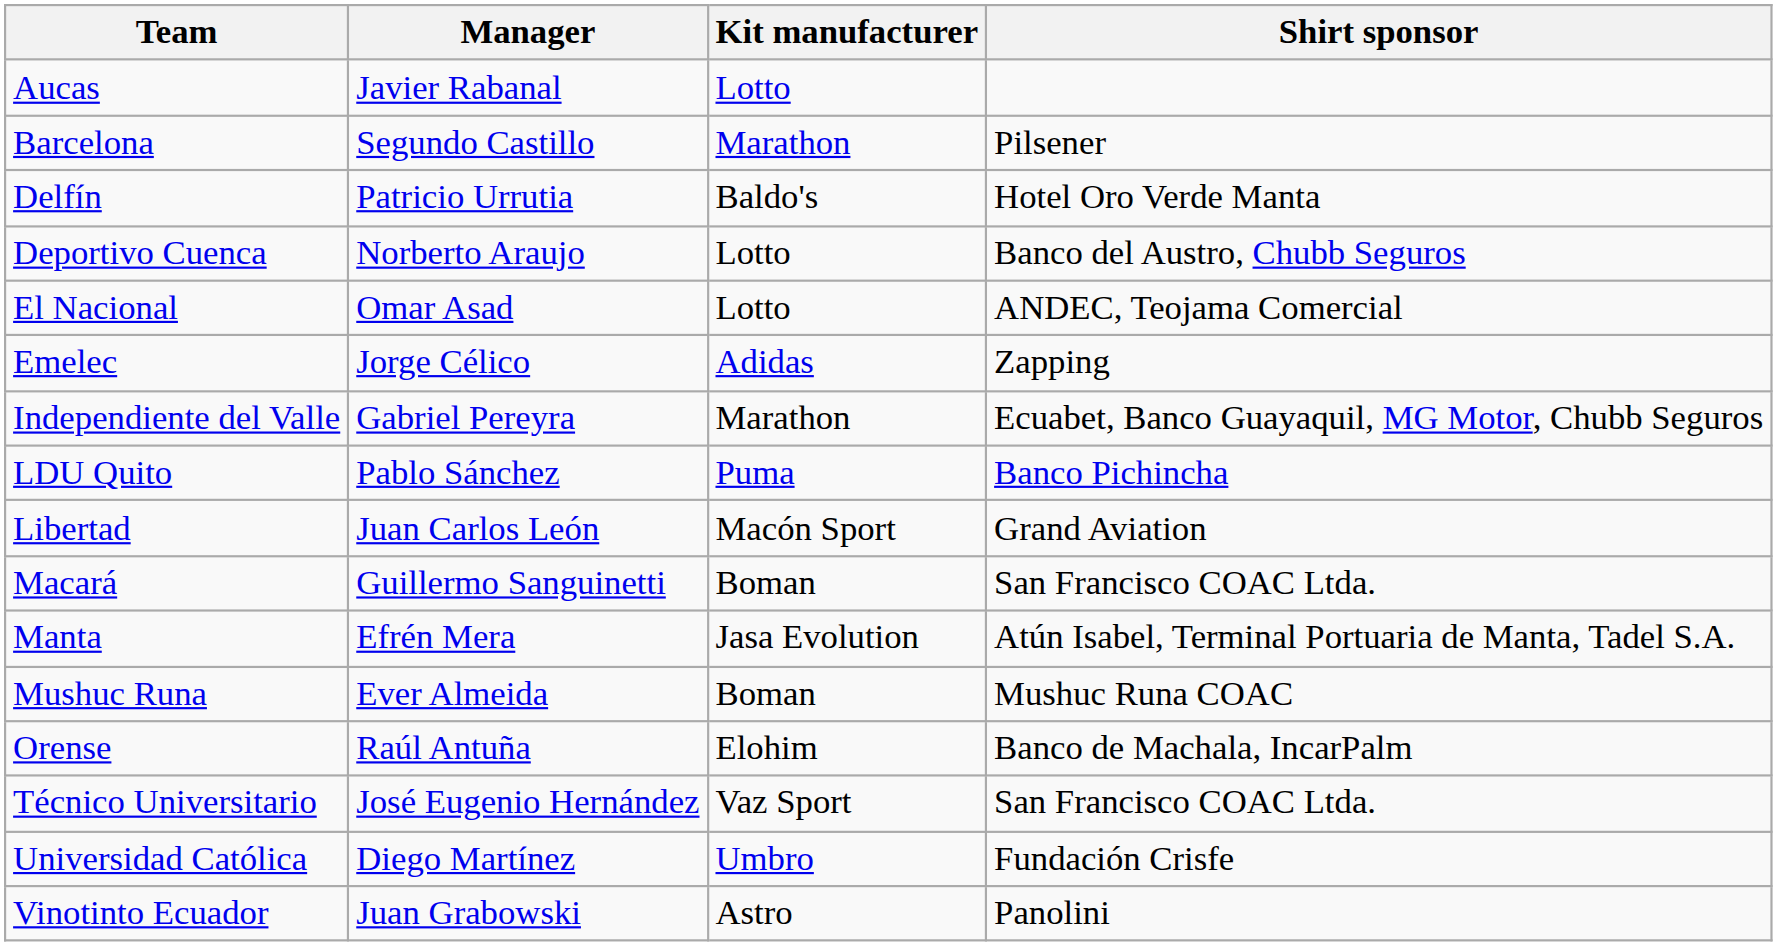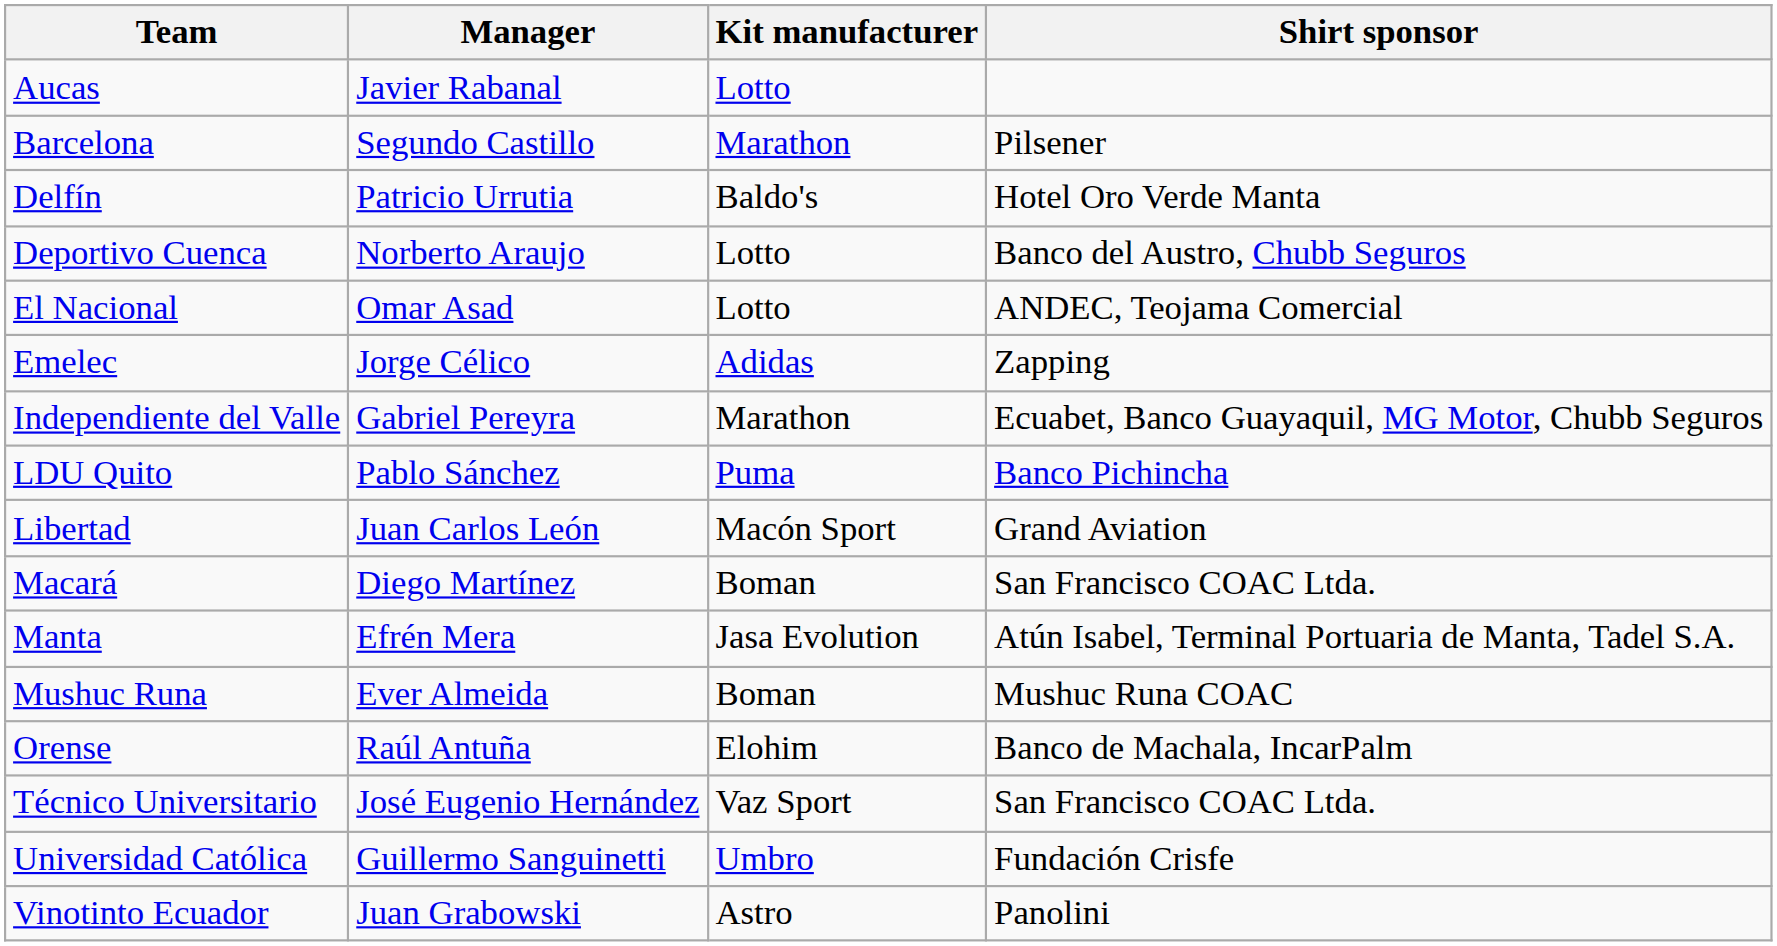 <table class="wikitable sortable" style="text-align: left;">
 <tr>
 <th>Team</th>
 <th>Manager</th>
 <th>Kit manufacturer</th>
 <th>Shirt sponsor</th>
 </tr>
 <tr>
 <td><a href='#'>Aucas</a></td>
 <td> <a href='#'>Javier Rabanal</a></td>
 <td><a href='#'>Lotto</a></td>
 <td></td>
 </tr>
 <tr>
 <td><a href='#'>Barcelona</a></td>
 <td> <a href='#'>Segundo Castillo</a></td>
 <td><a href='#'>Marathon</a></td>
 <td>Pilsener</td>
 </tr>
 <tr>
 <td><a href='#'>Delfín</a></td>
 <td> <a href='#'>Patricio Urrutia</a></td>
 <td>Baldo's</td>
 <td>Hotel Oro Verde Manta</td>
 </tr>
 <tr>
 <td><a href='#'>Deportivo Cuenca</a></td>
 <td> <a href='#'>Norberto Araujo</a></td>
 <td>Lotto</td>
 <td>Banco del Austro, <a href='#'>Chubb Seguros</a></td>
 </tr>
 <tr>
 <td><a href='#'>El Nacional</a></td>
 <td> <a href='#'>Omar Asad</a></td>
 <td>Lotto</td>
 <td>ANDEC, Teojama Comercial</td>
 </tr>
 <tr>
 <td><a href='#'>Emelec</a></td>
 <td> <a href='#'>Jorge Célico</a></td>
 <td><a href='#'>Adidas</a></td>
 <td>Zapping</td>
 </tr>
 <tr>
 <td><a href='#'>Independiente del Valle</a></td>
 <td> <a href='#'>Gabriel Pereyra</a></td>
 <td>Marathon</td>
 <td>Ecuabet, Banco Guayaquil, <a href='#'>MG Motor</a>, Chubb Seguros</td>
 </tr>
 <tr>
 <td><a href='#'>LDU Quito</a></td>
 <td> <a href='#'>Pablo Sánchez</a></td>
 <td><a href='#'>Puma</a></td>
 <td><a href='#'>Banco Pichincha</a></td>
 </tr>
 <tr>
 <td><a href='#'>Libertad</a></td>
 <td> <a href='#'>Juan Carlos León</a></td>
 <td>Macón Sport</td>
 <td>Grand Aviation</td>
 </tr>
 <tr>
 <td><a href='#'>Macará</a></td>
-<td> <a href='#'>Guillermo Sanguinetti</a></td>
+<td> <a href='#'>Diego Martínez</a></td>
 <td>Boman</td>
 <td>San Francisco COAC Ltda.</td>
 </tr>
 <tr>
 <td><a href='#'>Manta</a></td>
 <td> <a href='#'>Efrén Mera</a></td>
 <td>Jasa Evolution</td>
 <td>Atún Isabel, Terminal Portuaria de Manta, Tadel S.A.</td>
 </tr>
 <tr>
 <td><a href='#'>Mushuc Runa</a></td>
 <td> <a href='#'>Ever Almeida</a></td>
 <td>Boman</td>
 <td>Mushuc Runa COAC</td>
 </tr>
 <tr>
 <td><a href='#'>Orense</a></td>
 <td> <a href='#'>Raúl Antuña</a></td>
 <td>Elohim</td>
 <td>Banco de Machala, IncarPalm</td>
 </tr>
 <tr>
 <td><a href='#'>Técnico Universitario</a></td>
 <td> <a href='#'>José Eugenio Hernández</a></td>
 <td>Vaz Sport</td>
 <td>San Francisco COAC Ltda.</td>
 </tr>
 <tr>
 <td><a href='#'>Universidad Católica</a></td>
-<td> <a href='#'>Diego Martínez</a></td>
+<td> <a href='#'>Guillermo Sanguinetti</a></td>
 <td><a href='#'>Umbro</a></td>
 <td>Fundación Crisfe</td>
 </tr>
 <tr>
 <td><a href='#'>Vinotinto Ecuador</a></td>
 <td> <a href='#'>Juan Grabowski</a></td>
 <td>Astro</td>
 <td>Panolini</td>
 </tr>
 </table>
